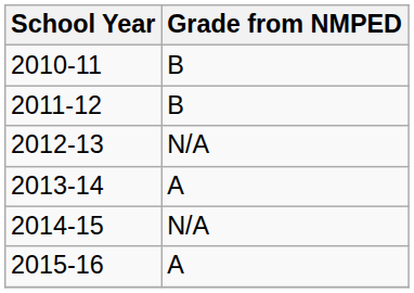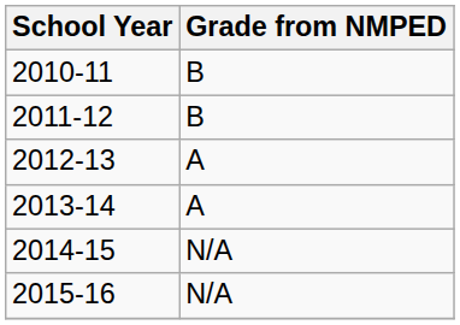 <table class="wikitable">
 <tr>
 <th>School Year</th>
 <th>Grade from NMPED</th>
 </tr>
 <tr>
 <td>2010-11</td>
 <td>B</td>
 </tr>
 <tr>
 <td>2011-12</td>
 <td>B</td>
 </tr>
 <tr>
 <td>2012-13</td>
-<td>N/A</td>
+<td>A</td>
 </tr>
 <tr>
 <td>2013-14</td>
 <td>A</td>
 </tr>
 <tr>
 <td>2014-15</td>
 <td>N/A</td>
 </tr>
 <tr>
 <td>2015-16</td>
-<td>A</td>
+<td>N/A</td>
 </tr>
 <tr>
 </tr>
 </table>
